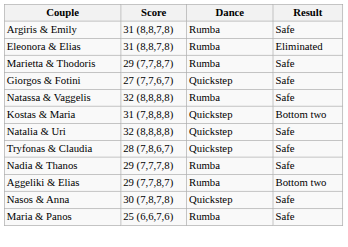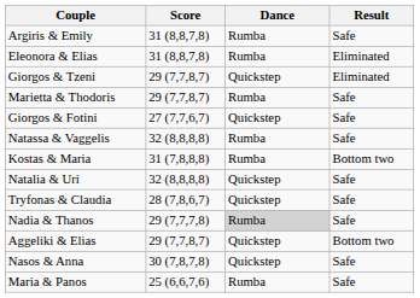 <table class="wikitable" width="40%">
 <tr>
 <th width="17%">Couple</th>
 <th width="7%">Score</th>
 <th width="11%">Dance</th>
 <th width="5%">Result</th>
 </tr>
 <tr>
 <td>Argiris & Emily</td>
 <td>31 (8,8,7,8)</td>
 <td>Rumba</td>
 <td>Safe</td>
 </tr>
 <tr>
 <td>Eleonora & Elias</td>
 <td>31 (8,8,7,8)</td>
 <td>Rumba</td>
+<td>Eliminated</td>
+</tr>
+<tr>
+<td>Giorgos & Tzeni</td>
+<td>29 (7,7,8,7)</td>
+<td>Quickstep</td>
 <td>Eliminated</td>
 </tr>
 <tr>
 <td>Marietta & Thodoris</td>
 <td>29 (7,7,8,7)</td>
 <td>Rumba</td>
 <td>Safe</td>
 </tr>
 <tr>
 <td>Giorgos & Fotini</td>
 <td>27 (7,7,6,7)</td>
 <td>Quickstep</td>
 <td>Safe</td>
 </tr>
 <tr>
 <td>Natassa & Vaggelis</td>
 <td>32 (8,8,8,8)</td>
 <td>Rumba</td>
 <td>Safe</td>
 </tr>
 <tr>
 <td>Kostas & Maria</td>
 <td>31 (7,8,8,8)</td>
-<td>Quickstep</td>
+<td>Rumba</td>
 <td>Bottom two</td>
 </tr>
 <tr>
 <td>Natalia & Uri</td>
 <td>32 (8,8,8,8)</td>
 <td>Quickstep</td>
 <td>Safe</td>
 </tr>
 <tr>
 <td>Tryfonas & Claudia</td>
 <td>28 (7,8,6,7)</td>
 <td>Quickstep</td>
 <td>Safe</td>
 </tr>
 <tr>
 <td>Nadia & Thanos</td>
 <td>29 (7,7,7,8)</td>
-<td>Rumba</td>
+<td style="background: lightgrey;">Rumba</td>
 <td>Safe</td>
 </tr>
 <tr>
 <td>Aggeliki & Elias</td>
 <td>29 (7,7,8,7)</td>
-<td>Rumba</td>
+<td>Quickstep</td>
 <td>Bottom two</td>
 </tr>
 <tr>
 <td>Nasos & Anna</td>
 <td>30 (7,8,7,8)</td>
 <td>Quickstep</td>
 <td>Safe</td>
 </tr>
 <tr>
 <td>Maria & Panos</td>
 <td>25 (6,6,7,6)</td>
 <td>Rumba</td>
 <td>Safe</td>
 </tr>
 </table>
